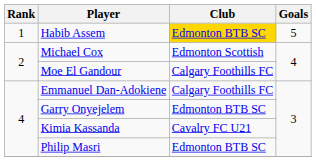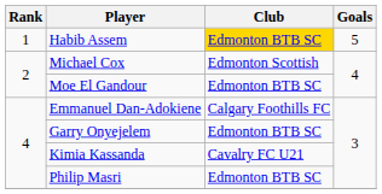 <table class="wikitable">
 <tr>
 <th>Rank</th>
 <th>Player</th>
 <th>Club</th>
 <th>Goals</th>
 </tr>
 <tr>
 <td style="text-align:center">1</td>
 <td> <a href='#'>Habib Assem</a></td>
 <td style="background: gold;"><a href='#'>Edmonton BTB SC</a></td>
 <td style="text-align:center">5</td>
 </tr>
 <tr>
 <td style="text-align:center" rowspan="2">2</td>
 <td> <a href='#'>Michael Cox</a></td>
 <td><a href='#'>Edmonton Scottish</a></td>
 <td style="text-align:center" rowspan="2">4</td>
 </tr>
 <tr>
 <td> <a href='#'>Moe El Gandour</a></td>
-<td><a href='#'>Calgary Foothills FC</a></td>
+<td><a href='#'>Edmonton BTB SC</a></td>
 </tr>
 <tr>
 <td style="text-align:center" rowspan="4">4</td>
 <td> <a href='#'>Emmanuel Dan-Adokiene</a></td>
 <td><a href='#'>Calgary Foothills FC</a></td>
 <td style="text-align:center" rowspan="4">3</td>
 </tr>
 <tr>
 <td> <a href='#'>Garry Onyejelem</a></td>
 <td><a href='#'>Edmonton BTB SC</a></td>
 </tr>
 <tr>
 <td> <a href='#'>Kimia Kassanda</a></td>
 <td><a href='#'>Cavalry FC U21</a></td>
 </tr>
 <tr>
 <td> <a href='#'>Philip Masri</a></td>
 <td><a href='#'>Edmonton BTB SC</a></td>
 </tr>
 <tr>
 </tr>
 </table>
